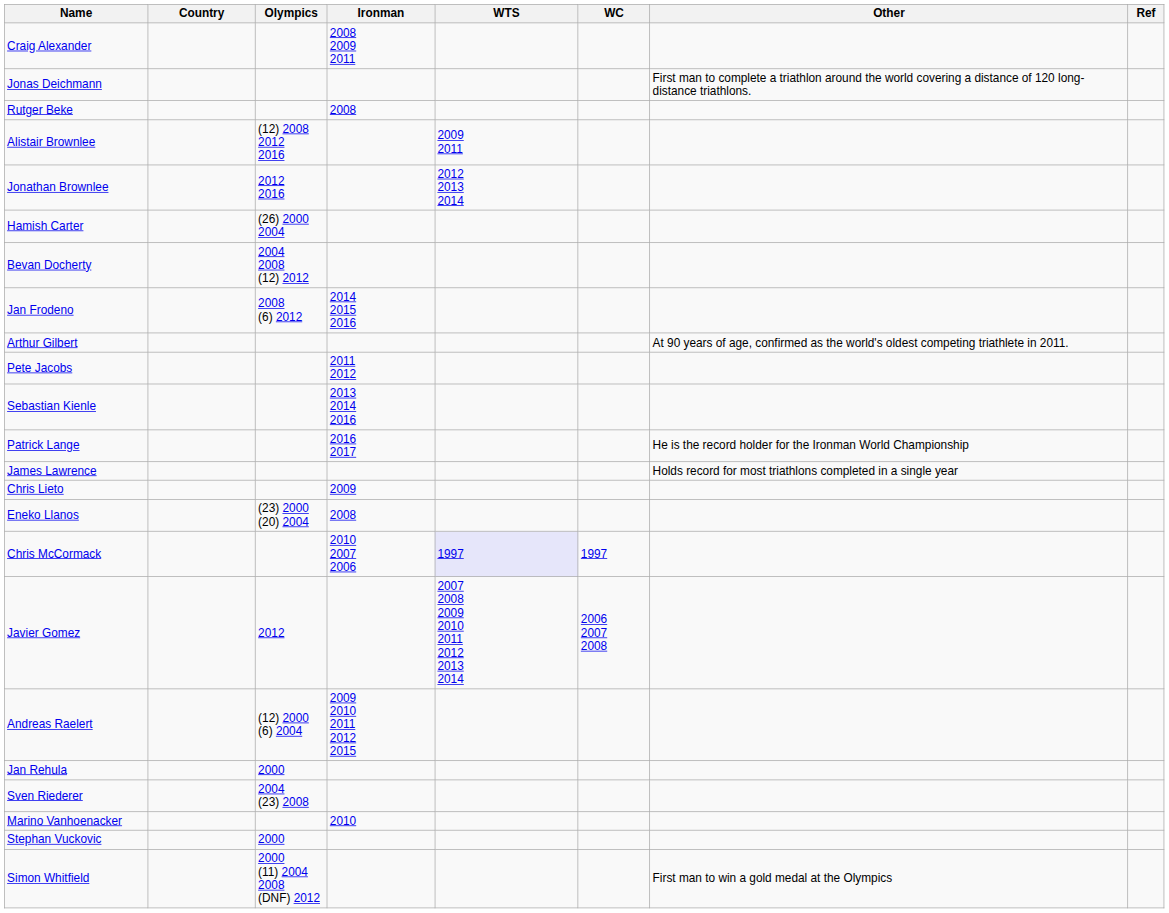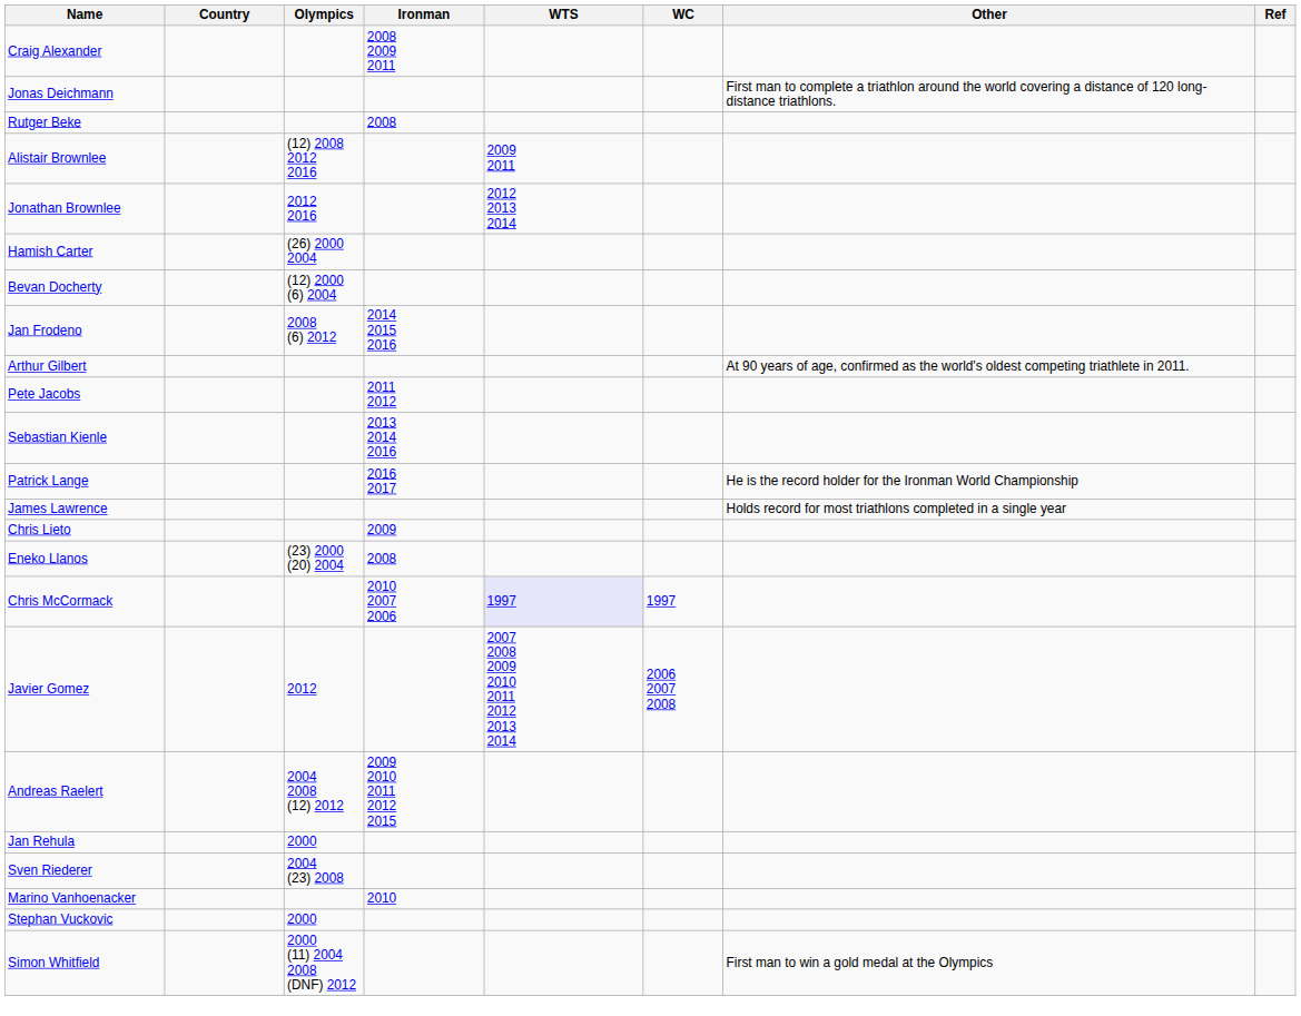 <table class="wikitable sortable">
 <tr>
 <th width=12%>Name</th>
 <th width=9%>Country</th>
 <th width=6%>Olympics</th>
 <th width=9%>Ironman</th>
 <th width=12%>WTS</th>
 <th width=6%>WC</th>
 <th width=40%>Other</th>
 <th width=3%>Ref</th>
 </tr>
 <tr>
 <td><a href='#'>Craig Alexander</a></td>
 <td></td>
 <td></td>
 <td> <a href='#'>2008</a><br>   <a href='#'>2009</a><br>   <a href='#'>2011</a></td>
 <td></td>
 <td></td>
 <td></td>
 <td></td>
 </tr>
 <tr>
 <td><a href='#'>Jonas Deichmann</a></td>
 <td></td>
 <td></td>
 <td></td>
 <td></td>
 <td></td>
 <td>First man to complete a triathlon around the world covering a distance of 120 long-distance triathlons.</td>
 <td></td>
 </tr>
 <tr>
 <td><a href='#'>Rutger Beke</a></td>
 <td></td>
 <td></td>
 <td> <a href='#'>2008</a></td>
 <td></td>
 <td></td>
 <td></td>
 <td></td>
 </tr>
 <tr>
 <td><a href='#'>Alistair Brownlee</a></td>
 <td></td>
 <td>(12) <a href='#'>2008</a><br>    <a href='#'>2012</a><br>    <a href='#'>2016</a></td>
 <td></td>
 <td> <a href='#'>2009</a><br>  <a href='#'>2011</a></td>
 <td></td>
 <td></td>
 <td></td>
 </tr>
 <tr>
 <td><a href='#'>Jonathan Brownlee</a></td>
 <td></td>
 <td> <a href='#'>2012</a><br>    <a href='#'>2016</a></td>
 <td></td>
 <td> <a href='#'>2012</a><br> <a href='#'>2013</a><br> <a href='#'>2014</a></td>
 <td></td>
 <td></td>
 <td></td>
 </tr>
 <tr>
 <td><a href='#'>Hamish Carter</a></td>
 <td></td>
 <td>(26) <a href='#'>2000</a><br>    <a href='#'>2004</a></td>
 <td></td>
 <td></td>
 <td></td>
 <td></td>
 <td></td>
 </tr>
 <tr>
 <td><a href='#'>Bevan Docherty</a></td>
 <td></td>
-<td> <a href='#'>2004</a><br>    <a href='#'>2008</a><br>   (12) <a href='#'>2012</a></td>
+<td>(12) <a href='#'>2000</a><br>  (6) <a href='#'>2004</a></td>
 <td></td>
 <td></td>
 <td></td>
 <td></td>
 <td></td>
 </tr>
 <tr>
 <td><a href='#'>Jan Frodeno</a></td>
 <td></td>
 <td> <a href='#'>2008</a><br>   (6) <a href='#'>2012</a></td>
 <td> <a href='#'>2014</a><br>  <a href='#'>2015</a><br> <a href='#'>2016</a></td>
 <td></td>
 <td></td>
 <td></td>
 <td></td>
 </tr>
 <tr>
 <td><a href='#'>Arthur Gilbert</a></td>
 <td></td>
 <td></td>
 <td></td>
 <td></td>
 <td></td>
 <td>At 90 years of age, confirmed as the world's oldest competing triathlete in 2011.</td>
 <td></td>
 </tr>
 <tr>
 <td><a href='#'>Pete Jacobs</a></td>
 <td></td>
 <td></td>
 <td> <a href='#'>2011</a><br> <a href='#'>2012</a><br></td>
 <td></td>
 <td></td>
 <td></td>
 <td></td>
 </tr>
 <tr>
 <td><a href='#'>Sebastian Kienle</a></td>
 <td></td>
 <td></td>
 <td> <a href='#'>2013</a><br> <a href='#'>2014</a><br> <a href='#'>2016</a></td>
 <td></td>
 <td></td>
 <td></td>
 <td></td>
 </tr>
 <tr>
 <td><a href='#'>Patrick Lange</a></td>
 <td></td>
 <td></td>
 <td> <a href='#'>2016</a><br> <a href='#'>2017</a></td>
 <td></td>
 <td></td>
 <td>He is the record holder for the Ironman World Championship</td>
 <td></td>
 </tr>
 <tr>
 <td><a href='#'>James Lawrence</a></td>
 <td></td>
 <td></td>
 <td></td>
 <td></td>
 <td></td>
 <td>Holds record for most triathlons completed in a single year</td>
 <td></td>
 </tr>
 <tr>
 <td><a href='#'>Chris Lieto</a></td>
 <td></td>
 <td></td>
 <td> <a href='#'>2009</a></td>
 <td></td>
 <td></td>
 <td></td>
 <td></td>
 </tr>
 <tr>
 <td><a href='#'>Eneko Llanos</a></td>
 <td></td>
 <td>(23) <a href='#'>2000</a><br>  (20) <a href='#'>2004</a></td>
 <td> <a href='#'>2008</a></td>
 <td></td>
 <td></td>
 <td></td>
 <td></td>
 </tr>
 <tr>
 <td><a href='#'>Chris McCormack</a></td>
 <td></td>
 <td></td>
 <td> <a href='#'>2010</a><br>  <a href='#'>2007</a><br>  <a href='#'>2006</a></td>
 <td style="background: lavender;"> <a href='#'>1997</a></td>
 <td> <a href='#'>1997</a></td>
 <td></td>
 <td></td>
 </tr>
 <tr>
 <td><a href='#'>Javier Gomez</a></td>
 <td></td>
 <td> <a href='#'>2012</a></td>
 <td></td>
 <td> <a href='#'>2007</a><br> <a href='#'>2008</a><br> <a href='#'>2009</a><br> <a href='#'>2010</a><br> <a href='#'>2011</a><br> <a href='#'>2012</a><br> <a href='#'>2013</a><br> <a href='#'>2014</a></td>
 <td> <a href='#'>2006</a><br> <a href='#'>2007</a><br> <a href='#'>2008</a><br></td>
 <td></td>
 <td></td>
 </tr>
 <tr>
 <td><a href='#'>Andreas Raelert</a></td>
 <td></td>
-<td>(12) <a href='#'>2000</a><br>  (6) <a href='#'>2004</a></td>
+<td> <a href='#'>2004</a><br>    <a href='#'>2008</a><br>   (12) <a href='#'>2012</a></td>
 <td> <a href='#'>2009</a><br>   <a href='#'>2010</a><br>   <a href='#'>2011</a><br> <a href='#'>2012</a> <br> <a href='#'>2015</a></td>
 <td></td>
 <td></td>
 <td></td>
 <td></td>
 </tr>
 <tr>
 <td><a href='#'>Jan Rehula</a></td>
 <td></td>
 <td> <a href='#'>2000</a></td>
 <td></td>
 <td></td>
 <td></td>
 <td></td>
 <td></td>
 </tr>
 <tr>
 <td><a href='#'>Sven Riederer</a></td>
 <td></td>
 <td> <a href='#'>2004</a><br>   (23) <a href='#'>2008</a></td>
 <td></td>
 <td></td>
 <td></td>
 <td></td>
 <td></td>
 </tr>
 <tr>
 <td><a href='#'>Marino Vanhoenacker</a></td>
 <td></td>
 <td></td>
 <td> <a href='#'>2010</a></td>
 <td></td>
 <td></td>
 <td></td>
 <td></td>
 </tr>
 <tr>
 <td><a href='#'>Stephan Vuckovic</a></td>
 <td></td>
 <td> <a href='#'>2000</a></td>
 <td></td>
 <td></td>
 <td></td>
 <td></td>
 <td></td>
 </tr>
 <tr>
 <td><a href='#'>Simon Whitfield</a></td>
 <td></td>
 <td> <a href='#'>2000</a><br>   (11) <a href='#'>2004</a><br>     <a href='#'>2008</a><br>   (DNF) <a href='#'>2012</a></td>
 <td></td>
 <td></td>
 <td></td>
 <td>First man to win a gold medal at the Olympics</td>
 <td></td>
 </tr>
 </table>
